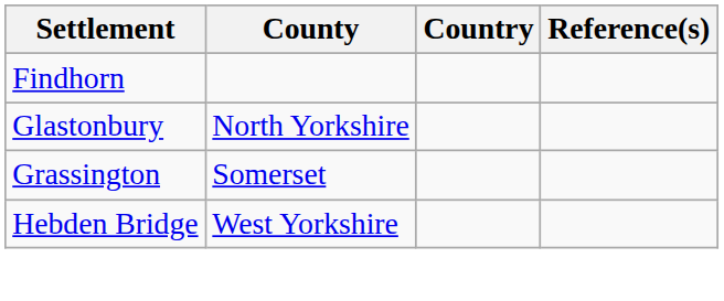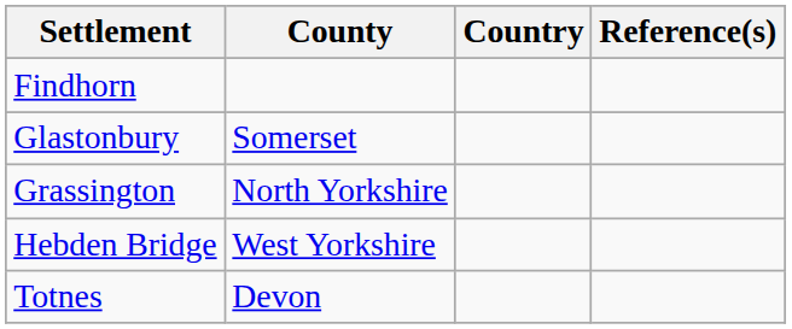 <table class="wikitable sortable">
 <tr>
 <th>Settlement</th>
 <th>County</th>
 <th>Country</th>
 <th>Reference(s)</th>
 </tr>
 <tr>
 <td><a href='#'>Findhorn</a></td>
 <td></td>
 <td></td>
 <td></td>
 </tr>
 <tr>
 <td><a href='#'>Glastonbury</a></td>
-<td><a href='#'>North Yorkshire</a></td>
+<td><a href='#'>Somerset</a></td>
 <td></td>
 <td></td>
 </tr>
 <tr>
 <td><a href='#'>Grassington</a></td>
-<td><a href='#'>Somerset</a></td>
+<td><a href='#'>North Yorkshire</a></td>
 <td></td>
 <td></td>
 </tr>
 <tr>
 <td><a href='#'>Hebden Bridge</a></td>
 <td><a href='#'>West Yorkshire</a></td>
 <td></td>
 <td></td>
 </tr>
+<tr>
+<td><a href='#'>Totnes</a></td>
+<td><a href='#'>Devon</a></td>
+<td></td>
+<td></td>
+</tr>
 </table>
